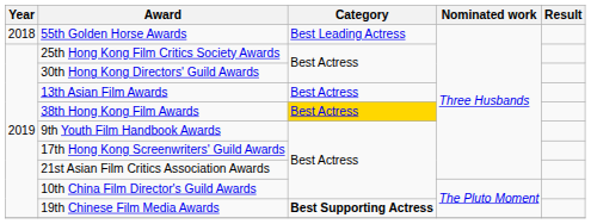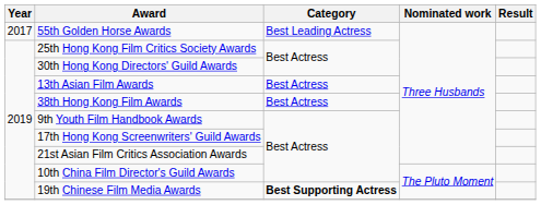 <table class="wikitable sortable">
 <tr>
 <th>Year</th>
 <th>Award</th>
 <th>Category</th>
 <th>Nominated work</th>
 <th>Result</th>
 </tr>
 <tr>
-<td>2018</td>
+<td>2017</td>
 <td><a href='#'>55th Golden Horse Awards</a></td>
 <td><a href='#'>Best Leading Actress</a></td>
 <td rowspan=8><em><a href='#'>Three Husbands</a></em></td>
 <td></td>
 </tr>
 <tr>
 <td rowspan=9>2019</td>
 <td>25th <a href='#'>Hong Kong Film Critics Society Awards</a></td>
 <td rowspan=2>Best Actress</td>
 <td></td>
 </tr>
 <tr>
 <td>30th <a href='#'>Hong Kong Directors' Guild Awards</a></td>
 <td></td>
 </tr>
 <tr>
 <td><a href='#'>13th Asian Film Awards</a></td>
 <td><a href='#'>Best Actress</a></td>
 <td></td>
 </tr>
 <tr>
 <td><a href='#'>38th Hong Kong Film Awards</a></td>
-<td style="background: gold;"><a href='#'>Best Actress</a></td>
+<td><a href='#'>Best Actress</a></td>
 <td></td>
 </tr>
 <tr>
 <td>9th <a href='#'>Youth Film Handbook Awards</a></td>
 <td rowspan=4>Best Actress</td>
 <td></td>
 </tr>
 <tr>
 <td>17th <a href='#'>Hong Kong Screenwriters' Guild Awards</a></td>
 <td></td>
 </tr>
 <tr>
 <td>21st Asian Film Critics Association Awards</td>
 <td></td>
 </tr>
 <tr>
 <td>10th <a href='#'>China Film Director's Guild Awards</a></td>
 <td rowspan=2><em><a href='#'>The Pluto Moment</a></em></td>
 <td></td>
 </tr>
 <tr>
 <td>19th <a href='#'>Chinese Film Media Awards</a></td>
 <td><strong>Best Supporting Actress</strong></td>
 <td></td>
 </tr>
 <tr>
 </tr>
 </table>
